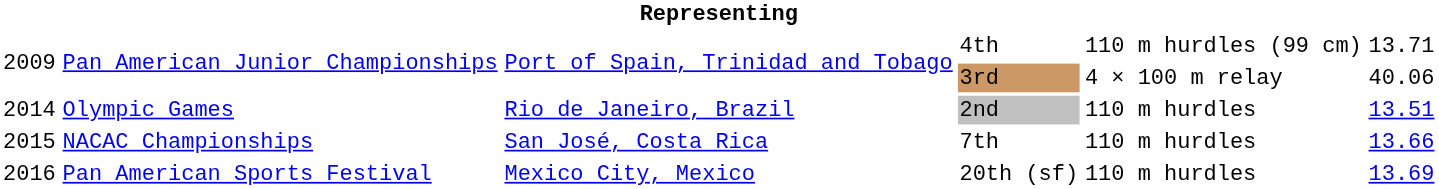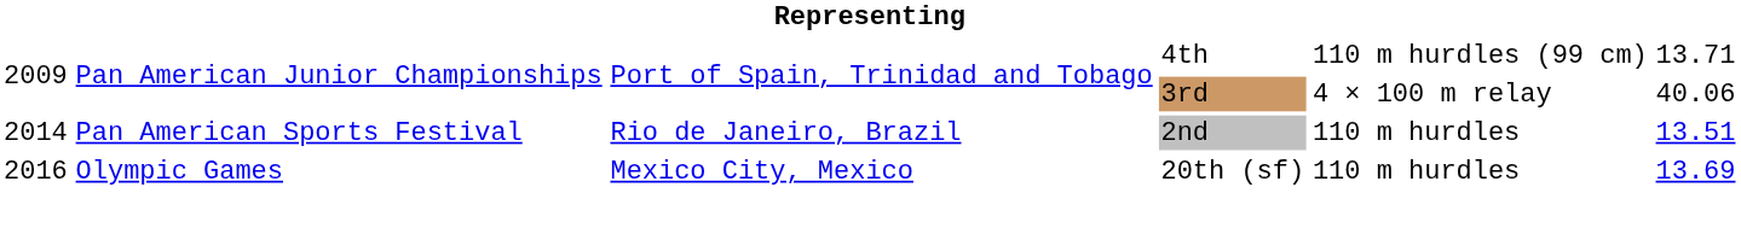 <table>
 <tr>
 <th colspan="6">Representing </th>
 </tr>
 <tr>
 <td rowspan=2>2009</td>
 <td rowspan=2><a href='#'>Pan American Junior Championships</a></td>
 <td rowspan=2><a href='#'>Port of Spain, Trinidad and Tobago</a></td>
 <td>4th</td>
 <td>110 m hurdles (99 cm)</td>
 <td>13.71</td>
 </tr>
 <tr>
 <td bgcolor=cc9966>3rd</td>
 <td>4 × 100 m relay</td>
 <td>40.06</td>
 </tr>
 <tr>
 <td>2014</td>
-<td><a href='#'>Olympic Games</a></td>
+<td><a href='#'>Pan American Sports Festival</a></td>
 <td><a href='#'>Rio de Janeiro, Brazil</a></td>
 <td bgcolor=silver>2nd</td>
 <td>110 m hurdles</td>
 <td><a href='#'>13.51</a></td>
 </tr>
 <tr>
-<td>2015</td>
-<td><a href='#'>NACAC Championships</a></td>
-<td><a href='#'>San José, Costa Rica</a></td>
-<td>7th</td>
-<td>110 m hurdles</td>
-<td><a href='#'>13.66</a></td>
-</tr>
-<tr>
 <td>2016</td>
-<td><a href='#'>Pan American Sports Festival</a></td>
+<td><a href='#'>Olympic Games</a></td>
 <td><a href='#'>Mexico City, Mexico</a></td>
 <td>20th (sf)</td>
 <td>110 m hurdles</td>
 <td><a href='#'>13.69</a></td>
 </tr>
 </table>
